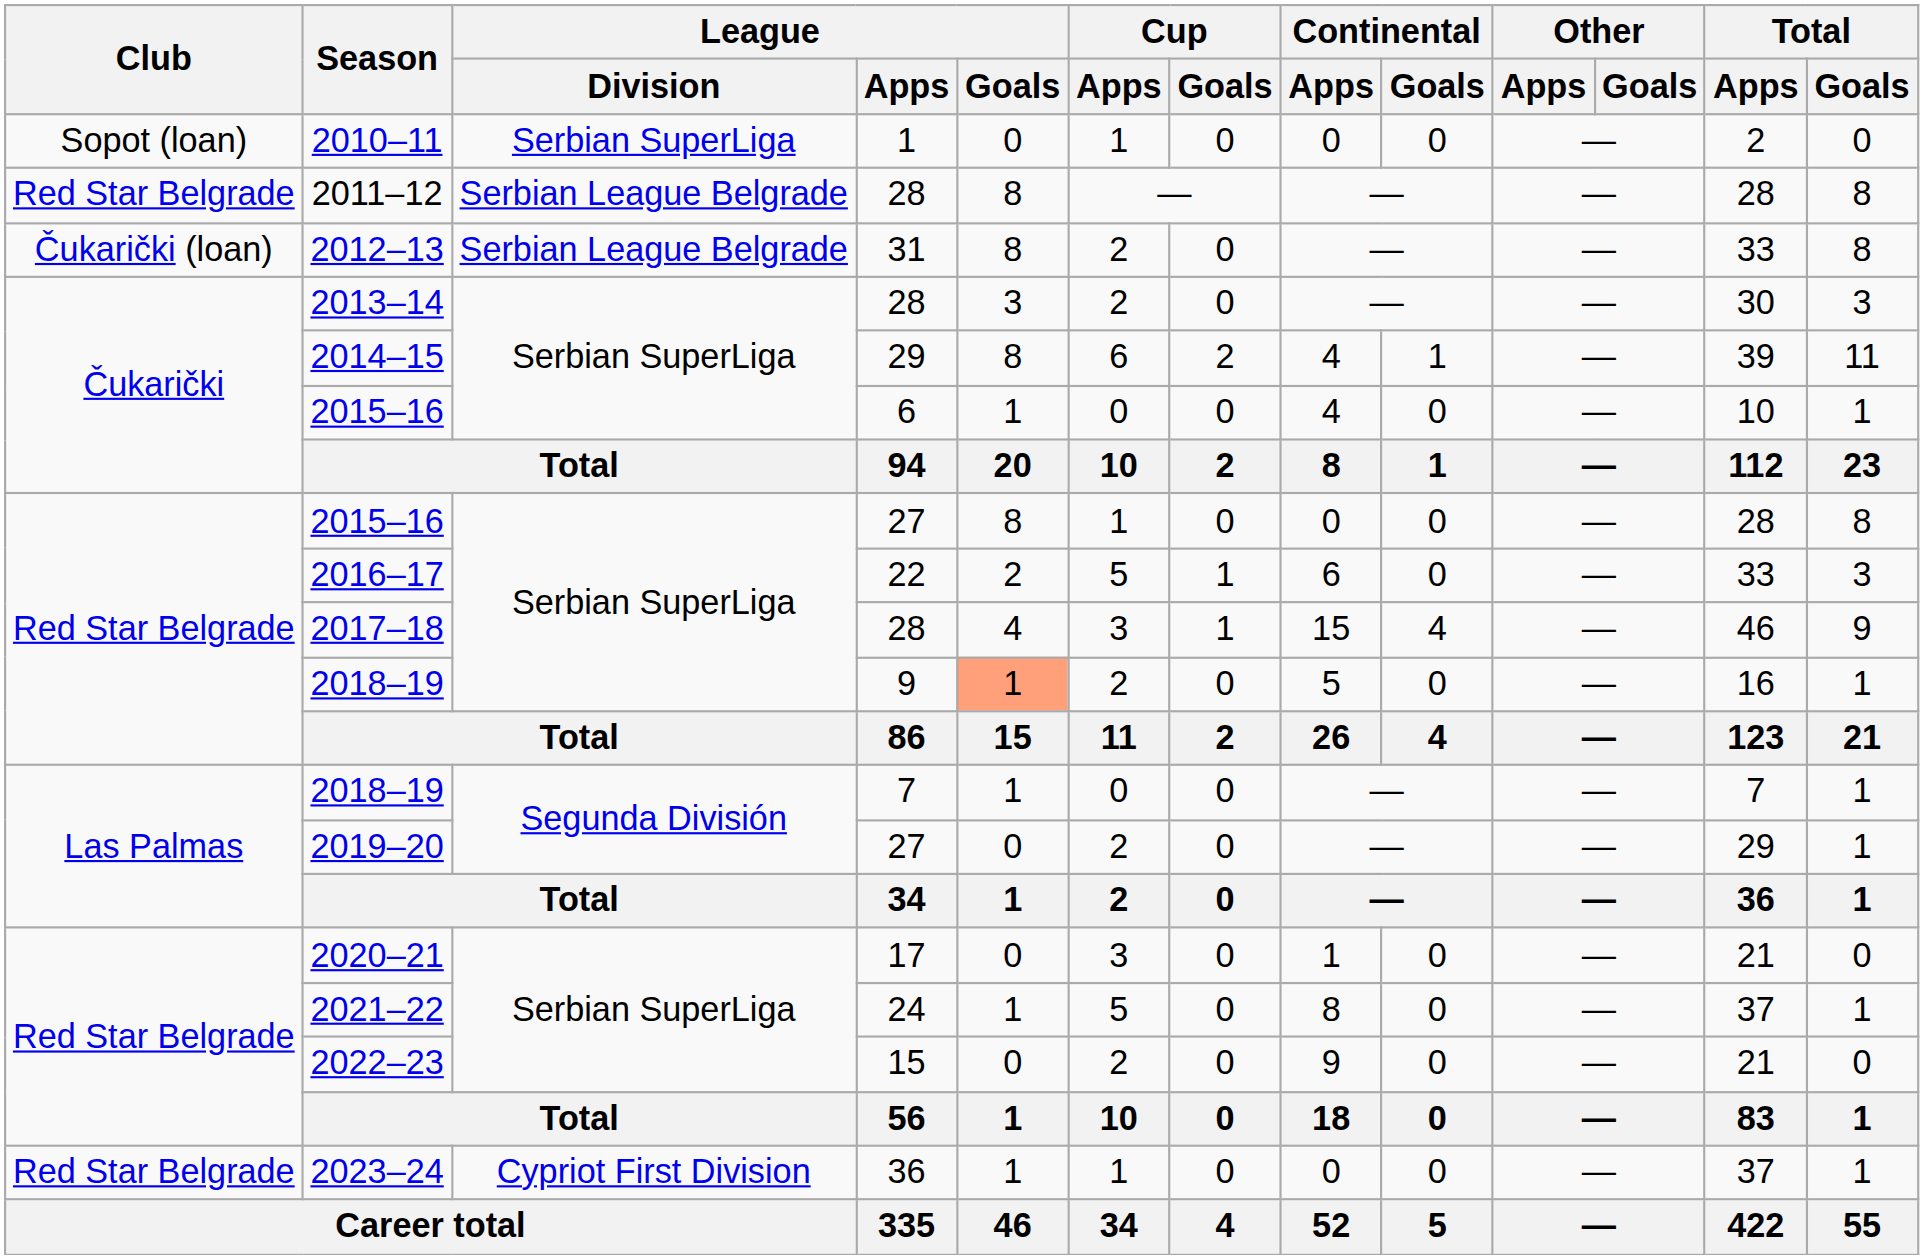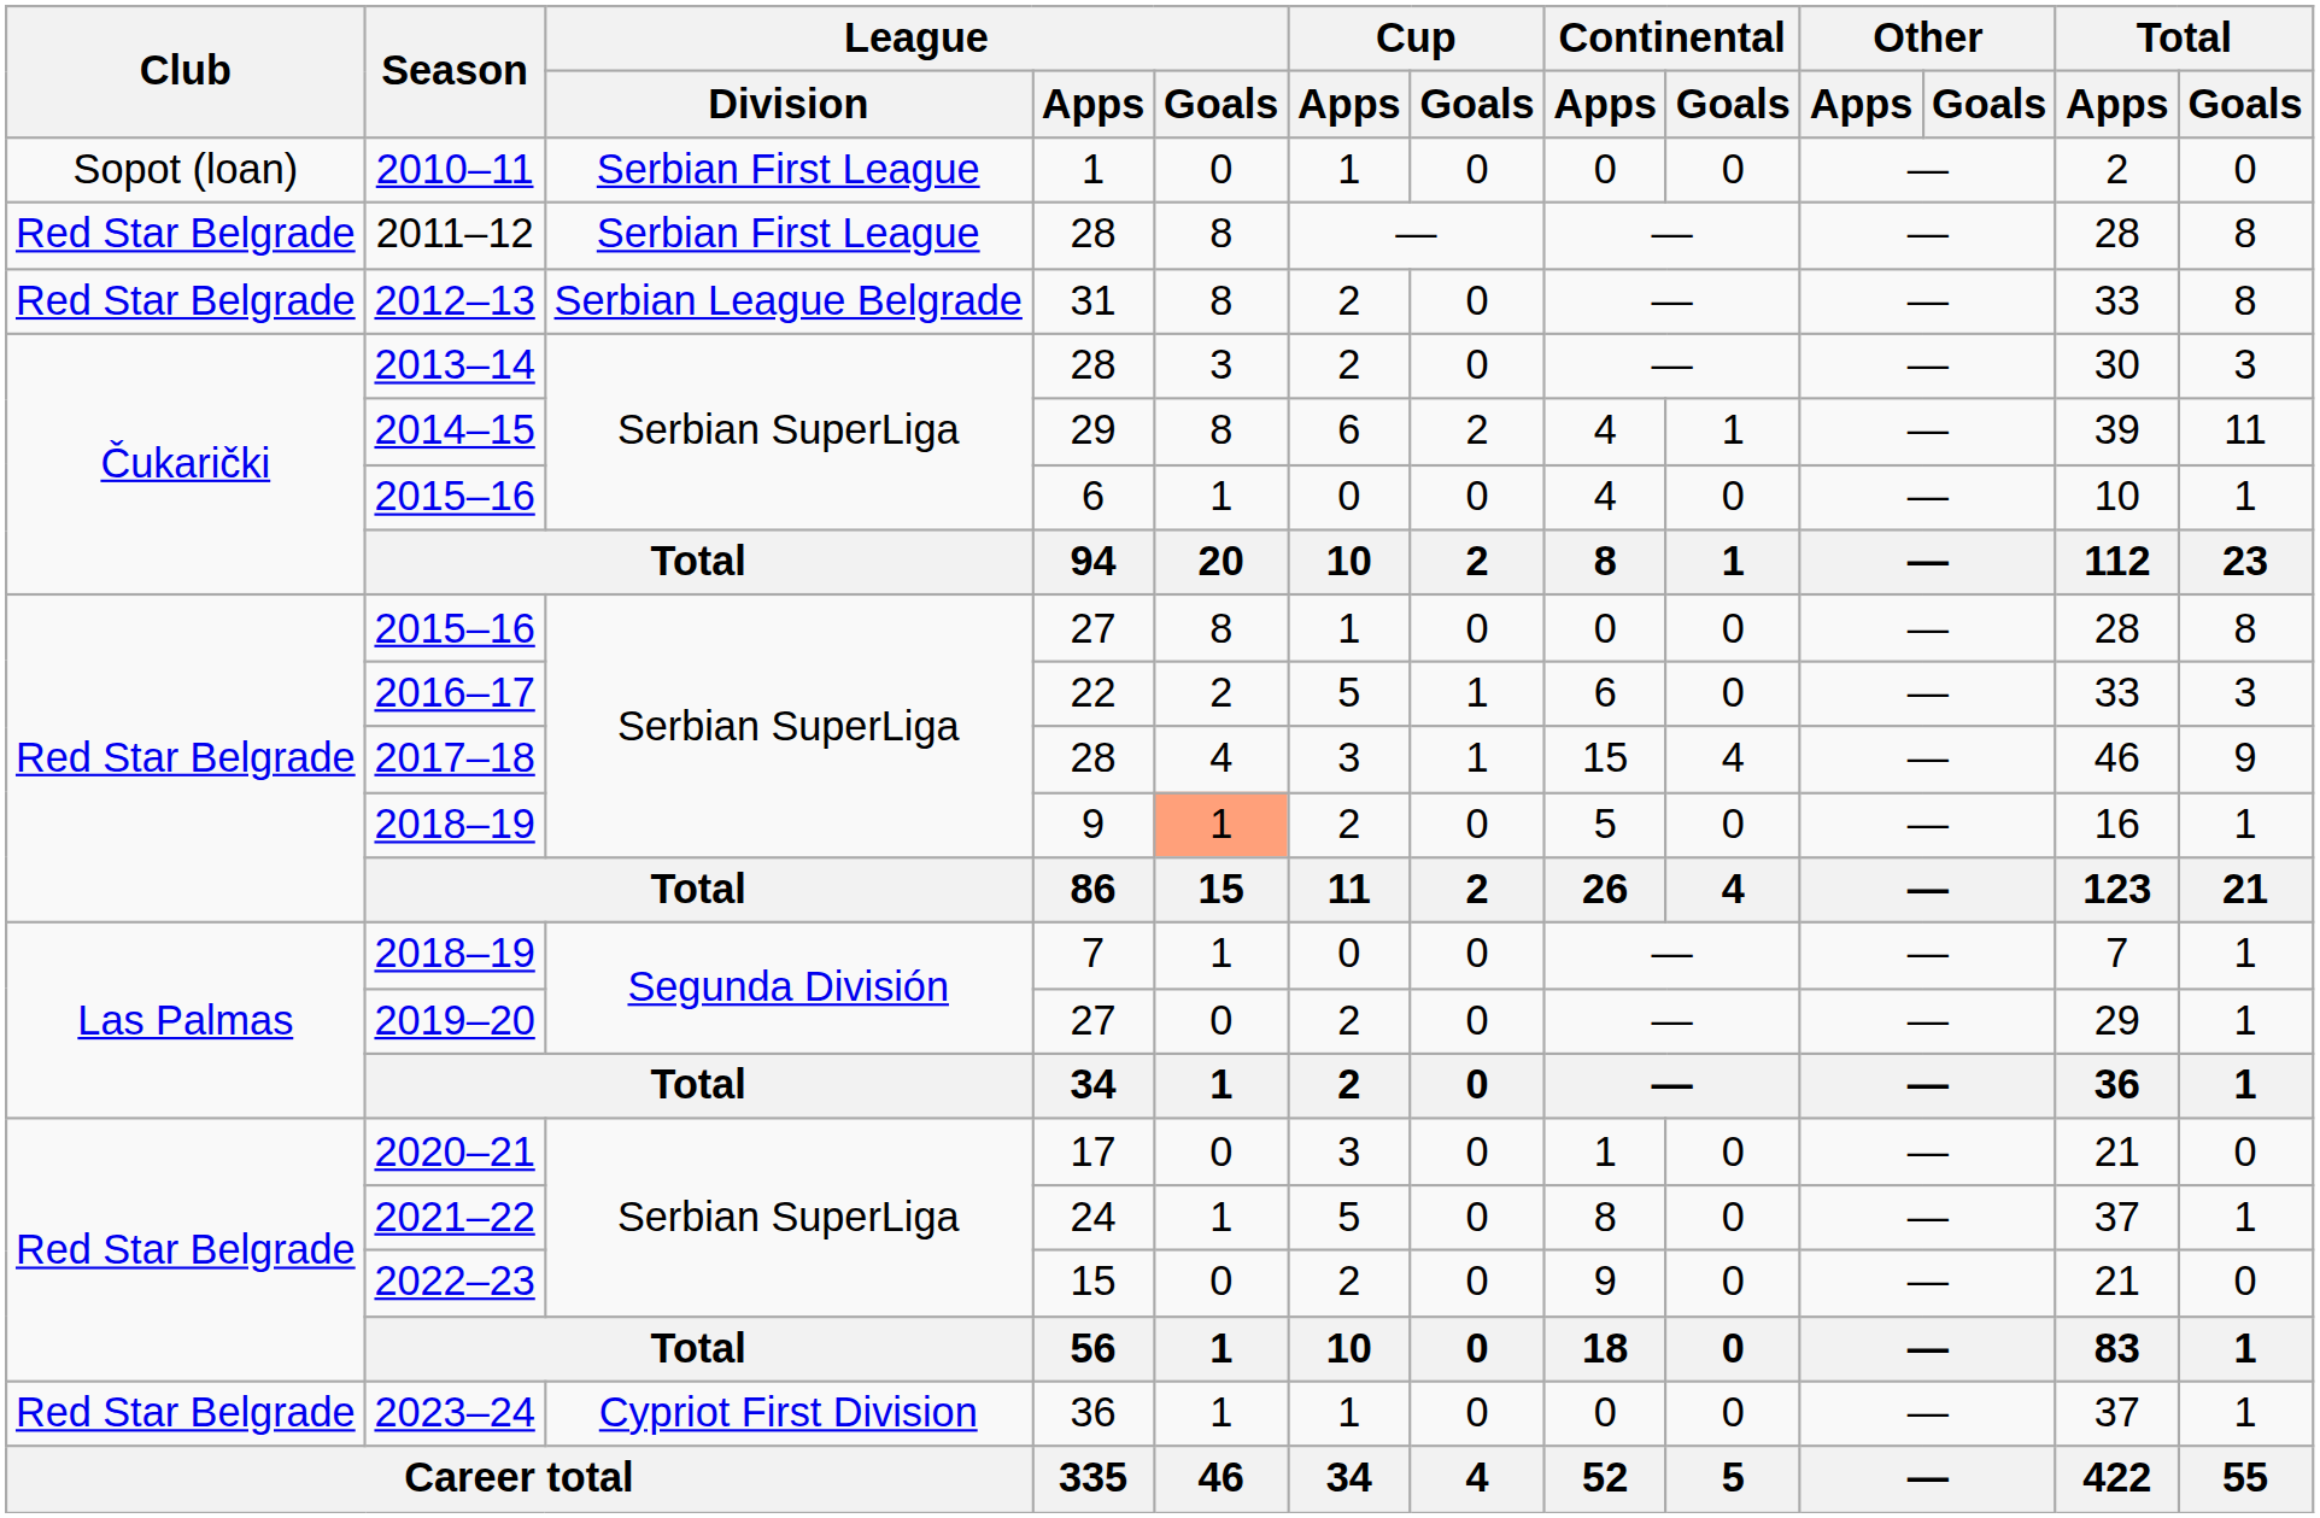 <table class="wikitable" style="text-align:center">
 <tr>
 <th rowspan="2">Club</th>
 <th rowspan="2">Season</th>
 <th colspan="3">League</th>
 <th colspan="2">Cup</th>
 <th colspan="2">Continental</th>
 <th colspan="2">Other</th>
 <th colspan="2">Total</th>
 </tr>
 <tr>
 <th>Division</th>
 <th>Apps</th>
 <th>Goals</th>
 <th>Apps</th>
 <th>Goals</th>
 <th>Apps</th>
 <th>Goals</th>
 <th>Apps</th>
 <th>Goals</th>
 <th>Apps</th>
 <th>Goals</th>
 </tr>
 <tr>
 <td>Sopot (loan)</td>
 <td><a href='#'>2010–11</a></td>
-<td><a href='#'>Serbian SuperLiga</a></td>
+<td><a href='#'>Serbian First League</a></td>
 <td>1</td>
 <td>0</td>
 <td>1</td>
 <td>0</td>
 <td>0</td>
 <td>0</td>
 <td colspan="2">—</td>
 <td>2</td>
 <td>0</td>
 </tr>
 <tr>
 <td><a href='#'>Red Star Belgrade</a></td>
 <td>2011–12</td>
-<td><a href='#'>Serbian League Belgrade</a></td>
+<td><a href='#'>Serbian First League</a></td>
 <td>28</td>
 <td>8</td>
 <td colspan="2">—</td>
 <td colspan="2">—</td>
 <td colspan="2">—</td>
 <td>28</td>
 <td>8</td>
 </tr>
 <tr>
-<td><a href='#'>Čukarički</a> (loan)</td>
+<td><a href='#'>Red Star Belgrade</a></td>
 <td><a href='#'>2012–13</a></td>
 <td><a href='#'>Serbian League Belgrade</a></td>
 <td>31</td>
 <td>8</td>
 <td>2</td>
 <td>0</td>
 <td colspan="2">—</td>
 <td colspan="2">—</td>
 <td>33</td>
 <td>8</td>
 </tr>
 <tr>
 <td rowspan="4"><a href='#'>Čukarički</a></td>
 <td><a href='#'>2013–14</a></td>
 <td rowspan="3">Serbian SuperLiga</td>
 <td>28</td>
 <td>3</td>
 <td>2</td>
 <td>0</td>
 <td colspan="2">—</td>
 <td colspan="2">—</td>
 <td>30</td>
 <td>3</td>
 </tr>
 <tr>
 <td><a href='#'>2014–15</a></td>
 <td>29</td>
 <td>8</td>
 <td>6</td>
 <td>2</td>
 <td>4</td>
 <td>1</td>
 <td colspan="2">—</td>
 <td>39</td>
 <td>11</td>
 </tr>
 <tr>
 <td><a href='#'>2015–16</a></td>
 <td>6</td>
 <td>1</td>
 <td>0</td>
 <td>0</td>
 <td>4</td>
 <td>0</td>
 <td colspan="2">—</td>
 <td>10</td>
 <td>1</td>
 </tr>
 <tr>
 <th colspan="2">Total</th>
 <th>94</th>
 <th>20</th>
 <th>10</th>
 <th>2</th>
 <th>8</th>
 <th>1</th>
 <th colspan="2">—</th>
 <th>112</th>
 <th>23</th>
 </tr>
 <tr>
 <td rowspan="5"><a href='#'>Red Star Belgrade</a></td>
 <td><a href='#'>2015–16</a></td>
 <td rowspan="4">Serbian SuperLiga</td>
 <td>27</td>
 <td>8</td>
 <td>1</td>
 <td>0</td>
 <td>0</td>
 <td>0</td>
 <td colspan="2">—</td>
 <td>28</td>
 <td>8</td>
 </tr>
 <tr>
 <td><a href='#'>2016–17</a></td>
 <td>22</td>
 <td>2</td>
 <td>5</td>
 <td>1</td>
 <td>6</td>
 <td>0</td>
 <td colspan="2">—</td>
 <td>33</td>
 <td>3</td>
 </tr>
 <tr>
 <td><a href='#'>2017–18</a></td>
 <td>28</td>
 <td>4</td>
 <td>3</td>
 <td>1</td>
 <td>15</td>
 <td>4</td>
 <td colspan="2">—</td>
 <td>46</td>
 <td>9</td>
 </tr>
 <tr>
 <td><a href='#'>2018–19</a></td>
 <td>9</td>
 <td style="background: lightsalmon;">1</td>
 <td>2</td>
 <td>0</td>
 <td>5</td>
 <td>0</td>
 <td colspan="2">—</td>
 <td>16</td>
 <td>1</td>
 </tr>
 <tr>
 <th colspan="2">Total</th>
 <th>86</th>
 <th>15</th>
 <th>11</th>
 <th>2</th>
 <th>26</th>
 <th>4</th>
 <th colspan="2">—</th>
 <th>123</th>
 <th>21</th>
 </tr>
 <tr>
 <td rowspan="3"><a href='#'>Las Palmas</a></td>
 <td><a href='#'>2018–19</a></td>
 <td rowspan="2"><a href='#'>Segunda División</a></td>
 <td>7</td>
 <td>1</td>
 <td>0</td>
 <td>0</td>
 <td colspan="2">—</td>
 <td colspan="2">—</td>
 <td>7</td>
 <td>1</td>
 </tr>
 <tr>
 <td><a href='#'>2019–20</a></td>
 <td>27</td>
 <td>0</td>
 <td>2</td>
 <td>0</td>
 <td colspan="2">—</td>
 <td colspan="2">—</td>
 <td>29</td>
 <td>1</td>
 </tr>
 <tr>
 <th colspan="2">Total</th>
 <th>34</th>
 <th>1</th>
 <th>2</th>
 <th>0</th>
 <th colspan="2">—</th>
 <th colspan="2">—</th>
 <th>36</th>
 <th>1</th>
 </tr>
 <tr>
 <td rowspan="4"><a href='#'>Red Star Belgrade</a></td>
 <td><a href='#'>2020–21</a></td>
 <td rowspan="3">Serbian SuperLiga</td>
 <td>17</td>
 <td>0</td>
 <td>3</td>
 <td>0</td>
 <td>1</td>
 <td>0</td>
 <td colspan="2">—</td>
 <td>21</td>
 <td>0</td>
 </tr>
 <tr>
 <td><a href='#'>2021–22</a></td>
 <td>24</td>
 <td>1</td>
 <td>5</td>
 <td>0</td>
 <td>8</td>
 <td>0</td>
 <td colspan="2">—</td>
 <td>37</td>
 <td>1</td>
 </tr>
 <tr>
 <td><a href='#'>2022–23</a></td>
 <td>15</td>
 <td>0</td>
 <td>2</td>
 <td>0</td>
 <td>9</td>
 <td>0</td>
 <td colspan="2">—</td>
 <td>21</td>
 <td>0</td>
 </tr>
 <tr>
 <th colspan="2">Total</th>
 <th>56</th>
 <th>1</th>
 <th>10</th>
 <th>0</th>
 <th>18</th>
 <th>0</th>
 <th colspan="2">—</th>
 <th>83</th>
 <th>1</th>
 </tr>
 <tr>
 <td><a href='#'>Red Star Belgrade</a></td>
 <td><a href='#'>2023–24</a></td>
 <td rowspan="1"><a href='#'>Cypriot First Division</a></td>
 <td>36</td>
 <td>1</td>
 <td>1</td>
 <td>0</td>
 <td>0</td>
 <td>0</td>
 <td colspan="2">—</td>
 <td>37</td>
 <td>1</td>
 </tr>
 <tr>
 <th colspan="3">Career total</th>
 <th>335</th>
 <th>46</th>
 <th>34</th>
 <th>4</th>
 <th>52</th>
 <th>5</th>
 <th colspan="2">—</th>
 <th>422</th>
 <th>55</th>
 </tr>
 </table>
